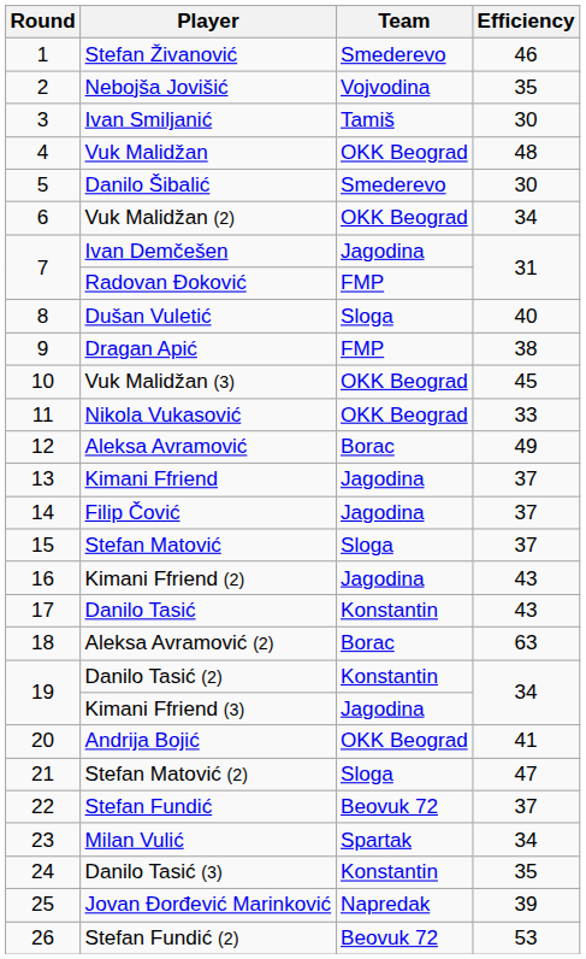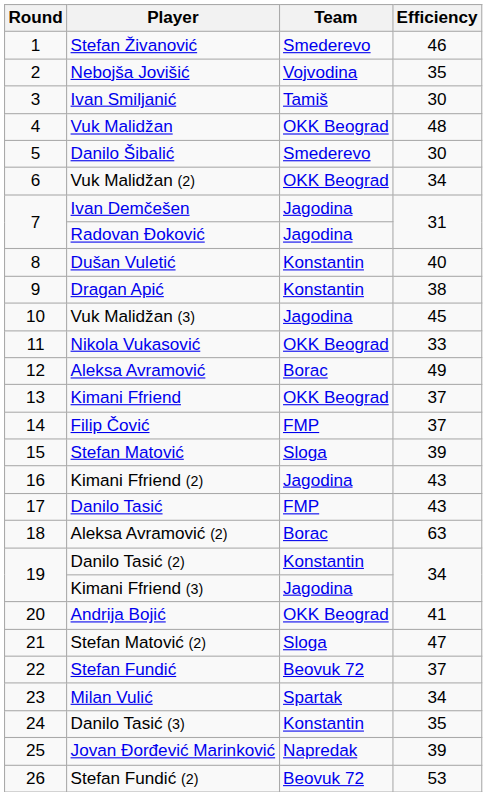 <table class="wikitable" style="text-align: center">
 <tr>
 <th align="center">Round</th>
 <th align="center">Player</th>
 <th align="center">Team</th>
 <th align="center">Efficiency</th>
 </tr>
 <tr>
 <td>1</td>
 <td align="left"> <a href='#'>Stefan Živanović</a></td>
 <td align="left"><a href='#'>Smederevo</a></td>
 <td>46</td>
 </tr>
 <tr>
 <td>2</td>
 <td align="left"> <a href='#'>Nebojša Jovišić</a></td>
 <td align="left"><a href='#'>Vojvodina</a></td>
 <td>35</td>
 </tr>
 <tr>
 <td>3</td>
 <td align="left"> <a href='#'>Ivan Smiljanić</a></td>
 <td align="left"><a href='#'>Tamiš</a></td>
 <td>30</td>
 </tr>
 <tr>
 <td>4</td>
 <td align="left"> <a href='#'>Vuk Malidžan</a></td>
 <td align="left"><a href='#'>OKK Beograd</a></td>
 <td>48</td>
 </tr>
 <tr>
 <td>5</td>
 <td align="left"> <a href='#'>Danilo Šibalić</a></td>
 <td align="left"><a href='#'>Smederevo</a></td>
 <td>30</td>
 </tr>
 <tr>
 <td>6</td>
 <td align="left"> Vuk Malidžan <small>(2)</small></td>
 <td align="left"><a href='#'>OKK Beograd</a></td>
 <td>34</td>
 </tr>
 <tr>
 <td rowspan="2">7</td>
 <td align="left"> <a href='#'>Ivan Demčešen</a></td>
 <td align="left"><a href='#'>Jagodina</a></td>
 <td rowspan="2">31</td>
 </tr>
 <tr>
 <td align="left"> <a href='#'>Radovan Đoković</a></td>
-<td align="left"><a href='#'>FMP</a></td>
+<td align="left"><a href='#'>Jagodina</a></td>
 </tr>
 <tr>
 <td>8</td>
 <td align="left"> <a href='#'>Dušan Vuletić</a></td>
-<td align="left"><a href='#'>Sloga</a></td>
+<td align="left"><a href='#'>Konstantin</a></td>
 <td>40</td>
 </tr>
 <tr>
 <td>9</td>
 <td align="left"> <a href='#'>Dragan Apić</a></td>
-<td align="left"><a href='#'>FMP</a></td>
+<td align="left"><a href='#'>Konstantin</a></td>
 <td>38</td>
 </tr>
 <tr>
 <td>10</td>
 <td align="left"> Vuk Malidžan <small>(3)</small></td>
-<td align="left"><a href='#'>OKK Beograd</a></td>
+<td align="left"><a href='#'>Jagodina</a></td>
 <td>45</td>
 </tr>
 <tr>
 <td>11</td>
 <td align="left"> <a href='#'>Nikola Vukasović</a></td>
 <td align="left"><a href='#'>OKK Beograd</a></td>
 <td>33</td>
 </tr>
 <tr>
 <td>12</td>
 <td align="left"> <a href='#'>Aleksa Avramović</a></td>
 <td align="left"><a href='#'>Borac</a></td>
 <td>49</td>
 </tr>
 <tr>
 <td>13</td>
 <td align="left"> <a href='#'>Kimani Ffriend</a></td>
-<td align="left"><a href='#'>Jagodina</a></td>
+<td align="left"><a href='#'>OKK Beograd</a></td>
 <td>37</td>
 </tr>
 <tr>
 <td>14</td>
 <td align="left"> <a href='#'>Filip Čović</a></td>
-<td align="left"><a href='#'>Jagodina</a></td>
+<td align="left"><a href='#'>FMP</a></td>
 <td>37</td>
 </tr>
 <tr>
 <td>15</td>
 <td align="left"> <a href='#'>Stefan Matović</a></td>
 <td align="left"><a href='#'>Sloga</a></td>
-<td>37</td>
+<td>39</td>
 </tr>
 <tr>
 <td>16</td>
 <td align="left"> Kimani Ffriend <small>(2)</small></td>
 <td align="left"><a href='#'>Jagodina</a></td>
 <td>43</td>
 </tr>
 <tr>
 <td>17</td>
 <td align="left"> <a href='#'>Danilo Tasić</a></td>
-<td align="left"><a href='#'>Konstantin</a></td>
+<td align="left"><a href='#'>FMP</a></td>
 <td>43</td>
 </tr>
 <tr>
 <td>18</td>
 <td align="left"> Aleksa Avramović <small>(2)</small></td>
 <td align="left"><a href='#'>Borac</a></td>
 <td>63</td>
 </tr>
 <tr>
 <td rowspan="2">19</td>
 <td align="left"> Danilo Tasić <small>(2)</small></td>
 <td align="left"><a href='#'>Konstantin</a></td>
 <td rowspan="2">34</td>
 </tr>
 <tr>
 <td align="left"> Kimani Ffriend <small>(3)</small></td>
 <td align="left"><a href='#'>Jagodina</a></td>
 </tr>
 <tr>
 <td>20</td>
 <td align="left"> <a href='#'>Andrija Bojić</a></td>
 <td align="left"><a href='#'>OKK Beograd</a></td>
 <td>41</td>
 </tr>
 <tr>
 <td>21</td>
 <td align="left"> Stefan Matović  <small>(2)</small></td>
 <td align="left"><a href='#'>Sloga</a></td>
 <td>47</td>
 </tr>
 <tr>
 <td>22</td>
 <td align="left"> <a href='#'>Stefan Fundić</a></td>
 <td align="left"><a href='#'>Beovuk 72</a></td>
 <td>37</td>
 </tr>
 <tr>
 <td>23</td>
 <td align="left"> <a href='#'>Milan Vulić</a></td>
 <td align="left"><a href='#'>Spartak</a></td>
 <td>34</td>
 </tr>
 <tr>
 <td>24</td>
 <td align="left"> Danilo Tasić <small>(3)</small></td>
 <td align="left"><a href='#'>Konstantin</a></td>
 <td>35</td>
 </tr>
 <tr>
 <td>25</td>
 <td align="left"> <a href='#'>Jovan Đorđević Marinković</a></td>
 <td align="left"><a href='#'>Napredak</a></td>
 <td>39</td>
 </tr>
 <tr>
 <td>26</td>
 <td align="left"> Stefan Fundić <small>(2)</small></td>
 <td align="left"><a href='#'>Beovuk 72</a></td>
 <td>53</td>
 </tr>
 </table>
